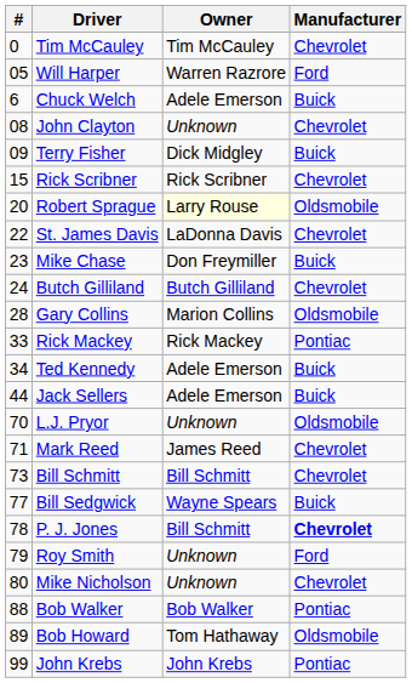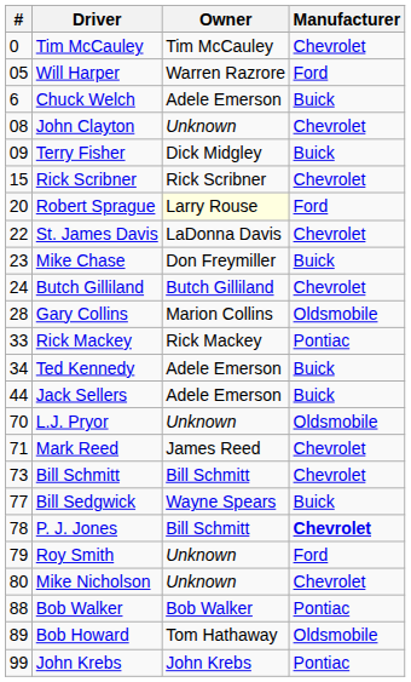 <table class="wikitable" style="font-size: 95%;">
 <tr>
 <th>#</th>
 <th>Driver</th>
 <th>Owner</th>
 <th>Manufacturer</th>
 </tr>
 <tr>
 <td>0</td>
 <td><a href='#'>Tim McCauley</a></td>
 <td>Tim McCauley</td>
 <td><a href='#'>Chevrolet</a></td>
 </tr>
 <tr>
 <td>05</td>
 <td><a href='#'>Will Harper</a></td>
 <td>Warren Razrore</td>
 <td><a href='#'>Ford</a></td>
 </tr>
 <tr>
 <td>6</td>
 <td><a href='#'>Chuck Welch</a></td>
 <td>Adele Emerson</td>
 <td><a href='#'>Buick</a></td>
 </tr>
 <tr>
 <td>08</td>
 <td><a href='#'>John Clayton</a></td>
 <td><em>Unknown</em></td>
 <td><a href='#'>Chevrolet</a></td>
 </tr>
 <tr>
 <td>09</td>
 <td><a href='#'>Terry Fisher</a></td>
 <td>Dick Midgley</td>
 <td><a href='#'>Buick</a></td>
 </tr>
 <tr>
 <td>15</td>
 <td><a href='#'>Rick Scribner</a></td>
 <td>Rick Scribner</td>
 <td><a href='#'>Chevrolet</a></td>
 </tr>
 <tr>
 <td>20</td>
 <td><a href='#'>Robert Sprague</a></td>
 <td style="background: lightyellow;">Larry Rouse</td>
-<td><a href='#'>Oldsmobile</a></td>
+<td><a href='#'>Ford</a></td>
 </tr>
 <tr>
 <td>22</td>
 <td><a href='#'>St. James Davis</a></td>
 <td>LaDonna Davis</td>
 <td><a href='#'>Chevrolet</a></td>
 </tr>
 <tr>
 <td>23</td>
 <td><a href='#'>Mike Chase</a></td>
 <td>Don Freymiller</td>
 <td><a href='#'>Buick</a></td>
 </tr>
 <tr>
 <td>24</td>
 <td><a href='#'>Butch Gilliland</a></td>
 <td><a href='#'>Butch Gilliland</a></td>
 <td><a href='#'>Chevrolet</a></td>
 </tr>
 <tr>
 <td>28</td>
 <td><a href='#'>Gary Collins</a></td>
 <td>Marion Collins</td>
 <td><a href='#'>Oldsmobile</a></td>
 </tr>
 <tr>
 <td>33</td>
 <td><a href='#'>Rick Mackey</a></td>
 <td>Rick Mackey</td>
 <td><a href='#'>Pontiac</a></td>
 </tr>
 <tr>
 <td>34</td>
 <td><a href='#'>Ted Kennedy</a></td>
 <td>Adele Emerson</td>
 <td><a href='#'>Buick</a></td>
 </tr>
 <tr>
 <td>44</td>
 <td><a href='#'>Jack Sellers</a></td>
 <td>Adele Emerson</td>
 <td><a href='#'>Buick</a></td>
 </tr>
 <tr>
 <td>70</td>
 <td><a href='#'>L.J. Pryor</a></td>
 <td><em>Unknown</em></td>
 <td><a href='#'>Oldsmobile</a></td>
 </tr>
 <tr>
 <td>71</td>
 <td><a href='#'>Mark Reed</a></td>
 <td>James Reed</td>
 <td><a href='#'>Chevrolet</a></td>
 </tr>
 <tr>
 <td>73</td>
 <td><a href='#'>Bill Schmitt</a></td>
 <td><a href='#'>Bill Schmitt</a></td>
 <td><a href='#'>Chevrolet</a></td>
 </tr>
 <tr>
 <td>77</td>
 <td><a href='#'>Bill Sedgwick</a></td>
 <td><a href='#'>Wayne Spears</a></td>
 <td><a href='#'>Buick</a></td>
 </tr>
 <tr>
 <td>78</td>
 <td><a href='#'>P. J. Jones</a></td>
 <td><a href='#'>Bill Schmitt</a></td>
 <td><strong><a href='#'>Chevrolet</a></strong></td>
 </tr>
 <tr>
 <td>79</td>
 <td><a href='#'>Roy Smith</a></td>
 <td><em>Unknown</em></td>
 <td><a href='#'>Ford</a></td>
 </tr>
 <tr>
 <td>80</td>
 <td><a href='#'>Mike Nicholson</a></td>
 <td><em>Unknown</em></td>
 <td><a href='#'>Chevrolet</a></td>
 </tr>
 <tr>
 <td>88</td>
 <td><a href='#'>Bob Walker</a></td>
 <td><a href='#'>Bob Walker</a></td>
 <td><a href='#'>Pontiac</a></td>
 </tr>
 <tr>
 <td>89</td>
 <td><a href='#'>Bob Howard</a></td>
 <td>Tom Hathaway</td>
 <td><a href='#'>Oldsmobile</a></td>
 </tr>
 <tr>
 <td>99</td>
 <td><a href='#'>John Krebs</a></td>
 <td><a href='#'>John Krebs</a></td>
 <td><a href='#'>Pontiac</a></td>
 </tr>
 </table>
